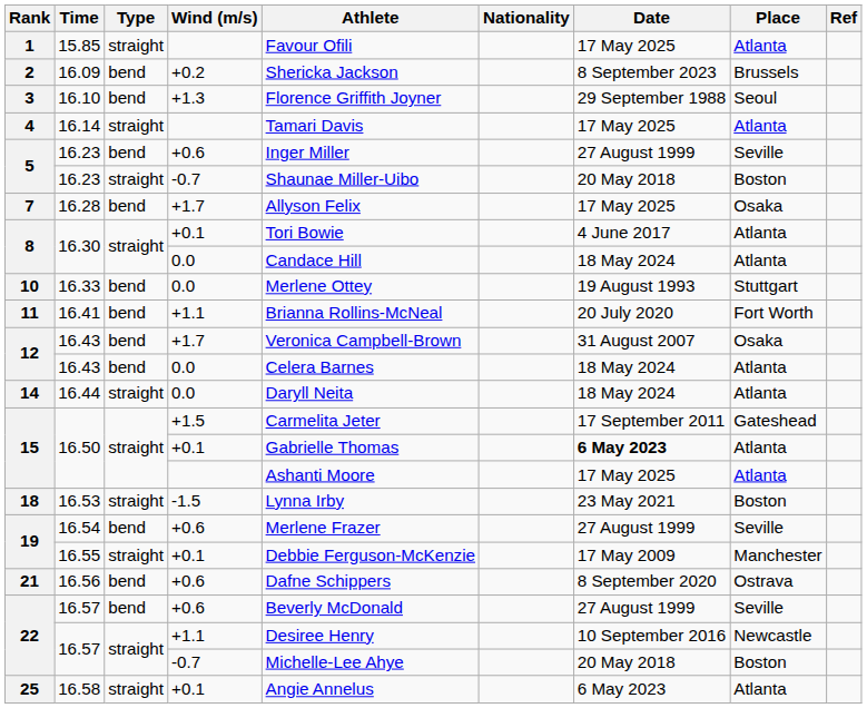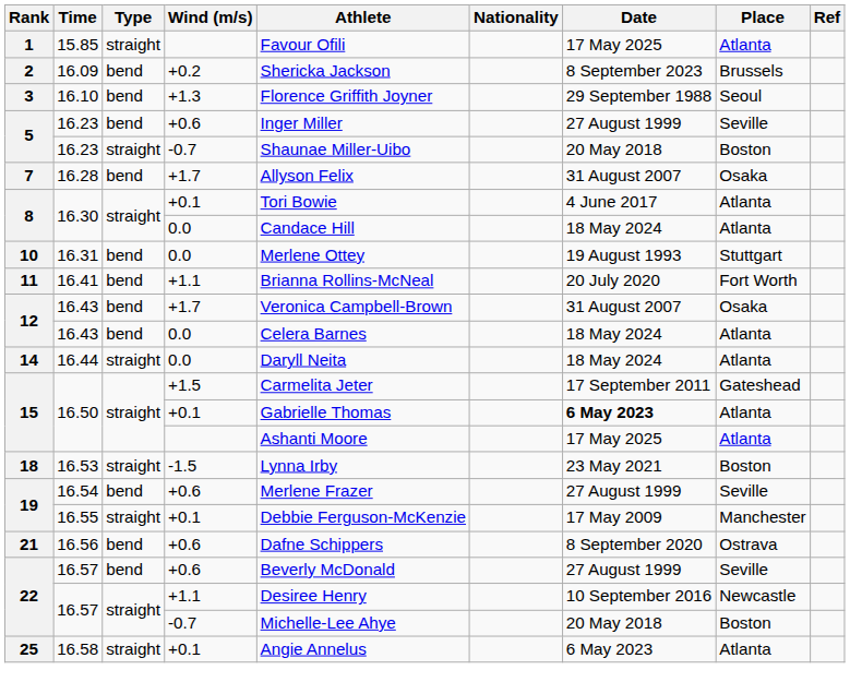 <table class="wikitable">
 <tr>
 <th>Rank</th>
 <th>Time</th>
 <th>Type</th>
 <th>Wind (m/s)</th>
 <th>Athlete</th>
 <th>Nationality</th>
 <th>Date</th>
 <th>Place</th>
 <th>Ref</th>
 </tr>
 <tr>
 <th>1</th>
 <td>15.85</td>
 <td>straight</td>
 <td></td>
 <td><a href='#'>Favour Ofili</a></td>
 <td></td>
 <td>17 May 2025</td>
 <td><a href='#'>Atlanta</a></td>
 <td></td>
 </tr>
 <tr>
 <th>2</th>
 <td>16.09</td>
 <td>bend</td>
 <td>+0.2</td>
 <td><a href='#'>Shericka Jackson</a></td>
 <td></td>
 <td>8 September 2023</td>
 <td>Brussels</td>
 <td></td>
 </tr>
 <tr>
 <th>3</th>
 <td>16.10</td>
 <td>bend</td>
 <td>+1.3</td>
 <td><a href='#'>Florence Griffith Joyner</a></td>
 <td></td>
 <td>29 September 1988</td>
 <td>Seoul</td>
 <td></td>
 </tr>
 <tr>
-<th>4</th>
-<td>16.14</td>
-<td>straight</td>
-<td></td>
-<td><a href='#'>Tamari Davis</a></td>
-<td></td>
-<td>17 May 2025</td>
-<td><a href='#'>Atlanta</a></td>
-<td></td>
-</tr>
-<tr>
 <th rowspan=2>5</th>
 <td>16.23</td>
 <td>bend</td>
 <td>+0.6</td>
 <td><a href='#'>Inger Miller</a></td>
 <td></td>
 <td>27 August 1999</td>
 <td>Seville</td>
 <td></td>
 </tr>
 <tr>
 <td>16.23</td>
 <td>straight</td>
 <td>-0.7</td>
 <td><a href='#'>Shaunae Miller-Uibo</a></td>
 <td></td>
 <td>20 May 2018</td>
 <td>Boston</td>
 <td></td>
 </tr>
 <tr>
 <th>7</th>
 <td>16.28</td>
 <td>bend</td>
 <td>+1.7</td>
 <td><a href='#'>Allyson Felix</a></td>
 <td></td>
-<td>17 May 2025</td>
+<td>31 August 2007</td>
 <td>Osaka</td>
 <td></td>
 </tr>
 <tr>
 <th rowspan=2>8</th>
 <td rowspan=2>16.30</td>
 <td rowspan=2>straight</td>
 <td>+0.1</td>
 <td><a href='#'>Tori Bowie</a></td>
 <td></td>
 <td>4 June 2017</td>
 <td>Atlanta</td>
 <td></td>
 </tr>
 <tr>
 <td>0.0</td>
 <td><a href='#'>Candace Hill</a></td>
 <td></td>
 <td>18 May 2024</td>
 <td>Atlanta</td>
 <td></td>
 </tr>
 <tr>
 <th>10</th>
-<td>16.33</td>
+<td>16.31</td>
 <td>bend</td>
 <td>0.0</td>
 <td><a href='#'>Merlene Ottey</a></td>
 <td></td>
 <td>19 August 1993</td>
 <td>Stuttgart</td>
 <td></td>
 </tr>
 <tr>
 <th>11</th>
 <td>16.41</td>
 <td>bend</td>
 <td>+1.1</td>
 <td><a href='#'>Brianna Rollins-McNeal</a></td>
 <td></td>
 <td>20 July 2020</td>
 <td>Fort Worth</td>
 <td></td>
 </tr>
 <tr>
 <th rowspan=2>12</th>
 <td>16.43</td>
 <td>bend</td>
 <td>+1.7</td>
 <td><a href='#'>Veronica Campbell-Brown</a></td>
 <td></td>
 <td>31 August 2007</td>
 <td>Osaka</td>
 <td></td>
 </tr>
 <tr>
 <td>16.43</td>
 <td>bend</td>
 <td>0.0</td>
 <td><a href='#'>Celera Barnes</a></td>
 <td></td>
 <td>18 May 2024</td>
 <td>Atlanta</td>
 <td></td>
 </tr>
 <tr>
 <th>14</th>
 <td>16.44</td>
 <td>straight</td>
 <td>0.0</td>
 <td><a href='#'>Daryll Neita</a></td>
 <td></td>
 <td>18 May 2024</td>
 <td>Atlanta</td>
 <td></td>
 </tr>
 <tr>
 <th rowspan=3>15</th>
 <td rowspan=3>16.50</td>
 <td rowspan=3>straight</td>
 <td>+1.5</td>
 <td><a href='#'>Carmelita Jeter</a></td>
 <td></td>
 <td>17 September 2011</td>
 <td>Gateshead</td>
 <td></td>
 </tr>
 <tr>
 <td>+0.1</td>
 <td><a href='#'>Gabrielle Thomas</a></td>
 <td></td>
 <td><strong>6 May 2023</strong></td>
 <td>Atlanta</td>
 <td></td>
 </tr>
 <tr>
 <td></td>
 <td><a href='#'>Ashanti Moore</a></td>
 <td></td>
 <td>17 May 2025</td>
 <td><a href='#'>Atlanta</a></td>
 <td></td>
 </tr>
 <tr>
 <th>18</th>
 <td>16.53</td>
 <td>straight</td>
 <td>-1.5</td>
 <td><a href='#'>Lynna Irby</a></td>
 <td></td>
 <td>23 May 2021</td>
 <td>Boston</td>
 <td></td>
 </tr>
 <tr>
 <th rowspan=2>19</th>
 <td>16.54</td>
 <td>bend</td>
 <td>+0.6</td>
 <td><a href='#'>Merlene Frazer</a></td>
 <td></td>
 <td>27 August 1999</td>
 <td>Seville</td>
 <td></td>
 </tr>
 <tr>
 <td>16.55</td>
 <td>straight</td>
 <td>+0.1</td>
 <td><a href='#'>Debbie Ferguson-McKenzie</a></td>
 <td></td>
 <td>17 May 2009</td>
 <td>Manchester</td>
 <td></td>
 </tr>
 <tr>
 <th>21</th>
 <td>16.56</td>
 <td>bend</td>
 <td>+0.6</td>
 <td><a href='#'>Dafne Schippers</a></td>
 <td></td>
 <td>8 September 2020</td>
 <td>Ostrava</td>
 <td></td>
 </tr>
 <tr>
 <th rowspan=3>22</th>
 <td>16.57</td>
 <td>bend</td>
 <td>+0.6</td>
 <td><a href='#'>Beverly McDonald</a></td>
 <td></td>
 <td>27 August 1999</td>
 <td>Seville</td>
 <td></td>
 </tr>
 <tr>
 <td rowspan=2>16.57</td>
 <td rowspan=2>straight</td>
 <td>+1.1</td>
 <td><a href='#'>Desiree Henry</a></td>
 <td></td>
 <td>10 September 2016</td>
 <td>Newcastle</td>
 <td></td>
 </tr>
 <tr>
 <td>-0.7</td>
 <td><a href='#'>Michelle-Lee Ahye</a></td>
 <td></td>
 <td>20 May 2018</td>
 <td>Boston</td>
 <td></td>
 </tr>
 <tr>
 <th>25</th>
 <td>16.58</td>
 <td>straight</td>
 <td>+0.1</td>
 <td><a href='#'>Angie Annelus</a></td>
 <td></td>
 <td>6 May 2023</td>
 <td>Atlanta</td>
 <td></td>
 </tr>
 </table>
